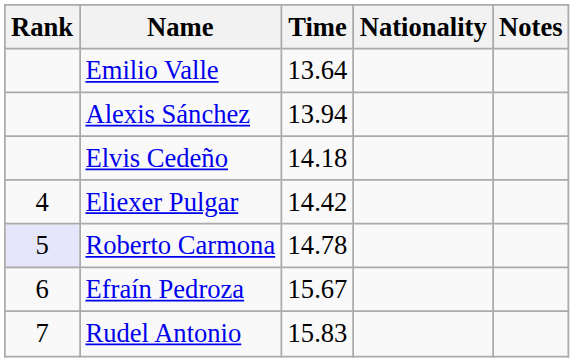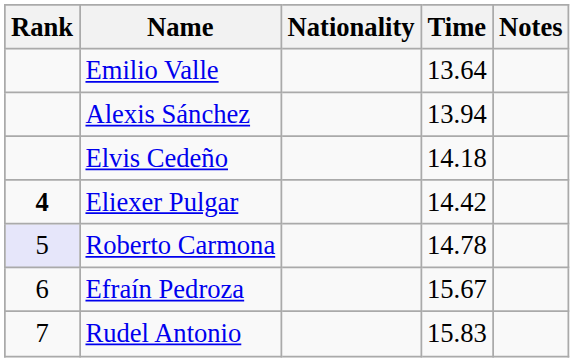 <table class="wikitable sortable" style="text-align:center;font-size:95%">
 <tr>
 <th>Rank</th>
 <th>Name</th>
+<th>Nationality</th>
 <th>Time</th>
-<th>Nationality</th>
 <th>Notes</th>
 </tr>
 <tr>
 <td></td>
 <td align=left><a href='#'>Emilio Valle</a></td>
+<td align=left></td>
 <td>13.64</td>
-<td align=left></td>
 <td></td>
 </tr>
 <tr>
 <td></td>
 <td align=left><a href='#'>Alexis Sánchez</a></td>
+<td align=left></td>
 <td>13.94</td>
-<td align=left></td>
 <td></td>
 </tr>
 <tr>
 <td></td>
 <td align=left><a href='#'>Elvis Cedeño</a></td>
+<td align=left></td>
 <td>14.18</td>
-<td align=left></td>
 <td></td>
 </tr>
 <tr>
-<td>4</td>
+<td><strong>4</strong></td>
 <td align=left><a href='#'>Eliexer Pulgar</a></td>
+<td align=left></td>
 <td>14.42</td>
-<td align=left></td>
 <td></td>
 </tr>
 <tr>
 <td style="background: lavender;">5</td>
 <td align=left><a href='#'>Roberto Carmona</a></td>
+<td align=left></td>
 <td>14.78</td>
-<td align=left></td>
 <td></td>
 </tr>
 <tr>
 <td>6</td>
 <td align=left><a href='#'>Efraín Pedroza</a></td>
+<td align=left></td>
 <td>15.67</td>
-<td align=left></td>
 <td></td>
 </tr>
 <tr>
 <td>7</td>
 <td align=left><a href='#'>Rudel Antonio</a></td>
+<td align=left></td>
 <td>15.83</td>
-<td align=left></td>
 <td></td>
 </tr>
 </table>
